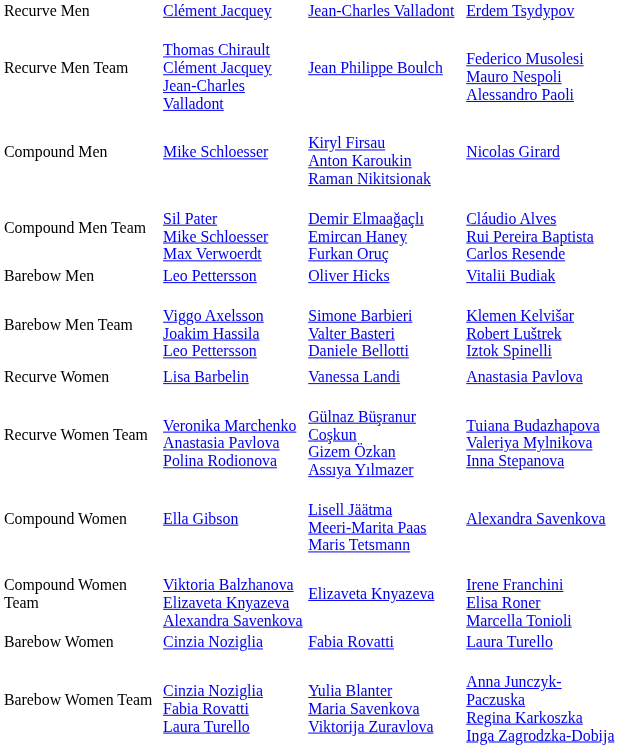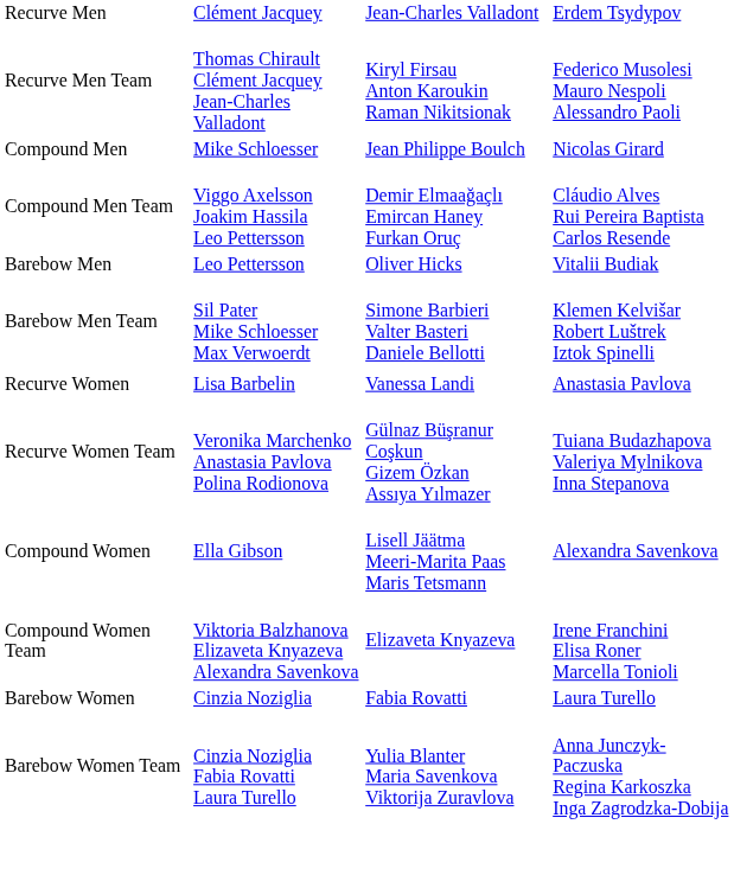 <table>
 <tr>
 <td>Recurve Men</td>
 <td><a href='#'>Clément Jacquey</a><br></td>
 <td><a href='#'>Jean-Charles Valladont</a><br></td>
 <td><a href='#'>Erdem Tsydypov</a><br></td>
 </tr>
 <tr>
 <td>Recurve Men Team</td>
 <td><br><a href='#'>Thomas Chirault</a><br><a href='#'>Clément Jacquey</a><br><a href='#'>Jean-Charles Valladont</a></td>
-<td><a href='#'>Jean Philippe Boulch</a><br></td>
+<td><br><a href='#'>Kiryl Firsau</a><br><a href='#'>Anton Karoukin</a><br><a href='#'>Raman Nikitsionak</a></td>
 <td><br><a href='#'>Federico Musolesi</a><br><a href='#'>Mauro Nespoli</a><br><a href='#'>Alessandro Paoli</a></td>
 </tr>
 <tr>
 <td>Compound Men</td>
 <td><a href='#'>Mike Schloesser</a><br></td>
-<td><br><a href='#'>Kiryl Firsau</a><br><a href='#'>Anton Karoukin</a><br><a href='#'>Raman Nikitsionak</a></td>
+<td><a href='#'>Jean Philippe Boulch</a><br></td>
 <td><a href='#'>Nicolas Girard</a><br></td>
 </tr>
 <tr>
 <td>Compound Men Team</td>
-<td><br><a href='#'>Sil Pater</a><br><a href='#'>Mike Schloesser</a><br><a href='#'>Max Verwoerdt</a></td>
+<td><br><a href='#'>Viggo Axelsson</a><br><a href='#'>Joakim Hassila</a><br><a href='#'>Leo Pettersson</a></td>
 <td><br><a href='#'>Demir Elmaağaçlı</a><br><a href='#'>Emircan Haney</a><br><a href='#'>Furkan Oruç</a></td>
 <td><br><a href='#'>Cláudio Alves</a><br><a href='#'>Rui Pereira Baptista</a><br><a href='#'>Carlos Resende</a></td>
 </tr>
 <tr>
 <td>Barebow Men</td>
 <td><a href='#'>Leo Pettersson</a><br></td>
 <td><a href='#'>Oliver Hicks</a><br></td>
 <td><a href='#'>Vitalii Budiak</a><br></td>
 </tr>
 <tr>
 <td>Barebow Men Team</td>
-<td><br><a href='#'>Viggo Axelsson</a><br><a href='#'>Joakim Hassila</a><br><a href='#'>Leo Pettersson</a></td>
+<td><br><a href='#'>Sil Pater</a><br><a href='#'>Mike Schloesser</a><br><a href='#'>Max Verwoerdt</a></td>
 <td><br><a href='#'>Simone Barbieri</a><br><a href='#'>Valter Basteri</a><br><a href='#'>Daniele Bellotti</a></td>
 <td><br><a href='#'>Klemen Kelvišar</a><br><a href='#'>Robert Luštrek</a><br><a href='#'>Iztok Spinelli</a></td>
 </tr>
 <tr>
 <th colspan=7></th>
 </tr>
 <tr>
 <td>Recurve Women</td>
 <td><a href='#'>Lisa Barbelin</a><br></td>
 <td><a href='#'>Vanessa Landi</a><br></td>
 <td><a href='#'>Anastasia Pavlova</a><br></td>
 </tr>
 <tr>
 <td>Recurve Women Team</td>
 <td><br><a href='#'>Veronika Marchenko</a><br><a href='#'>Anastasia Pavlova</a><br><a href='#'>Polina Rodionova</a></td>
 <td><br><a href='#'>Gülnaz Büşranur Coşkun</a><br><a href='#'>Gizem Özkan</a><br><a href='#'>Assıya Yılmazer</a></td>
 <td><br><a href='#'>Tuiana Budazhapova</a><br><a href='#'>Valeriya Mylnikova</a><br><a href='#'>Inna Stepanova</a></td>
 </tr>
 <tr>
 <td>Compound Women</td>
 <td><a href='#'>Ella Gibson</a><br></td>
 <td><br><a href='#'>Lisell Jäätma</a><br><a href='#'>Meeri-Marita Paas</a><br><a href='#'>Maris Tetsmann</a></td>
 <td><a href='#'>Alexandra Savenkova</a><br></td>
 </tr>
 <tr>
 <td>Compound Women Team</td>
 <td><br><a href='#'>Viktoria Balzhanova</a><br><a href='#'>Elizaveta Knyazeva</a><br><a href='#'>Alexandra Savenkova</a></td>
 <td><a href='#'>Elizaveta Knyazeva</a><br></td>
 <td><br><a href='#'>Irene Franchini</a><br><a href='#'>Elisa Roner</a><br><a href='#'>Marcella Tonioli</a></td>
 </tr>
 <tr>
 <td>Barebow Women</td>
 <td><a href='#'>Cinzia Noziglia</a><br></td>
 <td><a href='#'>Fabia Rovatti</a><br></td>
 <td><a href='#'>Laura Turello</a><br></td>
 </tr>
 <tr>
 <td>Barebow Women Team</td>
 <td><br><a href='#'>Cinzia Noziglia</a><br><a href='#'>Fabia Rovatti</a><br><a href='#'>Laura Turello</a></td>
 <td><br><a href='#'>Yulia Blanter</a><br><a href='#'>Maria Savenkova</a><br><a href='#'>Viktorija Zuravlova</a></td>
 <td><br><a href='#'>Anna Junczyk-Paczuska</a><br><a href='#'>Regina Karkoszka</a><br><a href='#'>Inga Zagrodzka-Dobija</a></td>
 </tr>
 </table>
